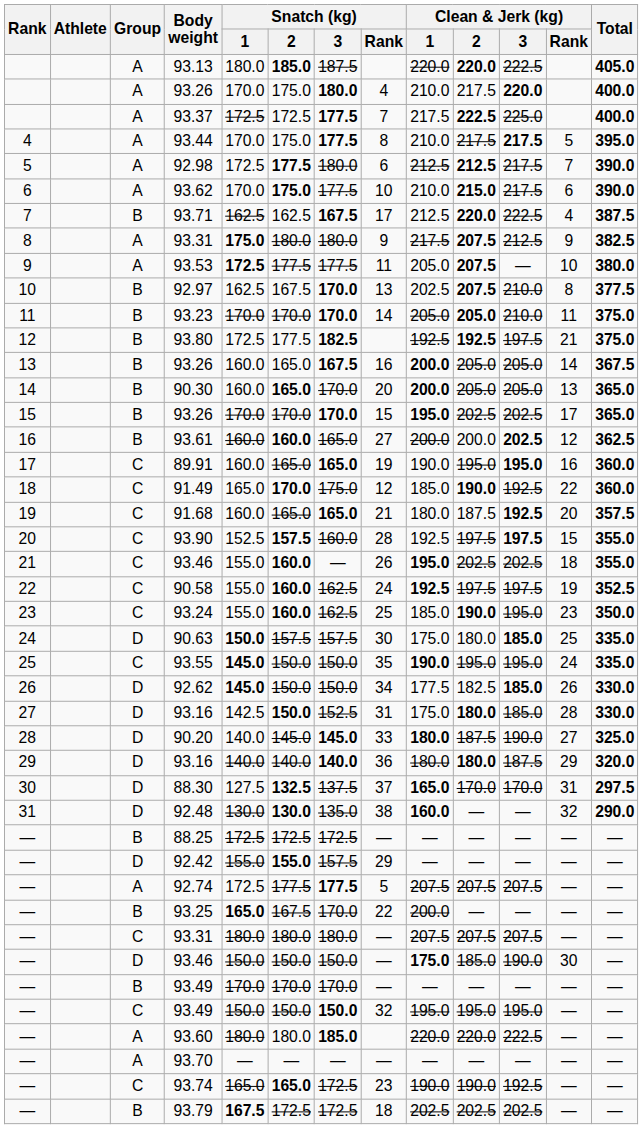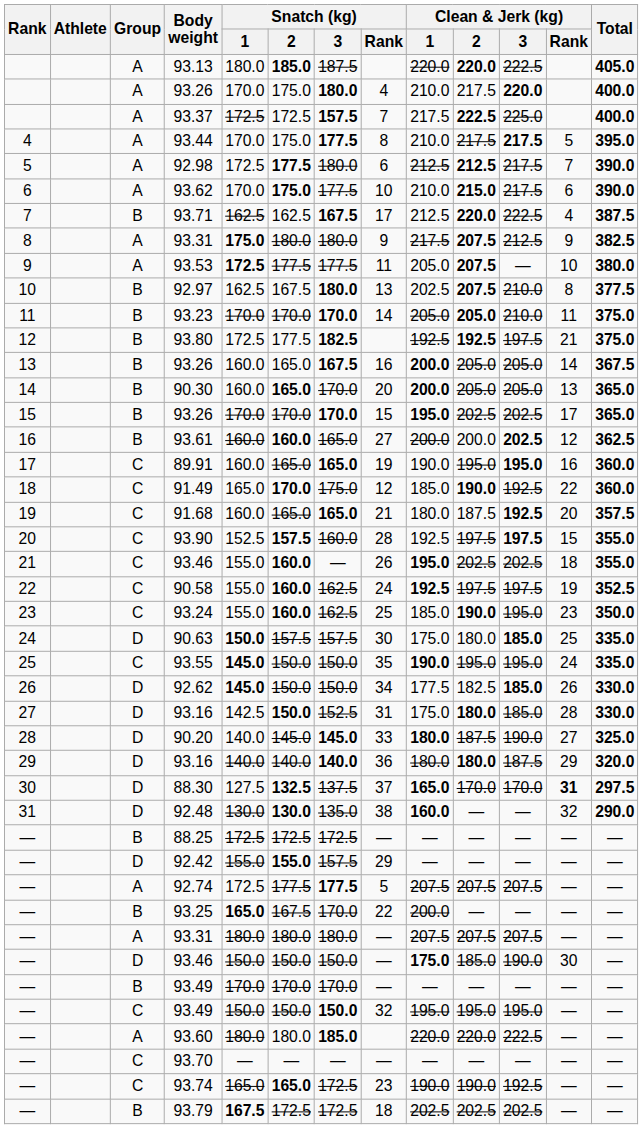 <table class = "wikitable" style="text-align:center;">
 <tr>
 <th rowspan=2 width=40>Rank</th>
 <th rowspan=2 width=250>Athlete</th>
 <th rowspan=2 width=50>Group</th>
 <th rowspan=2 width=60>Body weight</th>
 <th colspan=4>Snatch (kg)</th>
 <th colspan=4>Clean & Jerk (kg)</th>
 <th rowspan=2 width=60>Total</th>
 </tr>
 <tr>
 <th width=40>1</th>
 <th width=40>2</th>
 <th width=40>3</th>
 <th width=40>Rank</th>
 <th width=40>1</th>
 <th width=40>2</th>
 <th width=40>3</th>
 <th width=40>Rank</th>
 </tr>
 <tr>
 <td></td>
 <td align=left></td>
 <td>A</td>
 <td>93.13</td>
 <td>180.0</td>
 <td><strong>185.0</strong></td>
 <td><s>187.5 </s></td>
 <td></td>
 <td><s>220.0 </s></td>
 <td><strong>220.0</strong></td>
 <td><s>222.5 </s></td>
 <td></td>
 <td><strong>405.0</strong></td>
 </tr>
 <tr>
 <td></td>
 <td align=left></td>
 <td>A</td>
 <td>93.26</td>
 <td>170.0</td>
 <td>175.0</td>
 <td><strong>180.0</strong></td>
 <td>4</td>
 <td>210.0</td>
 <td>217.5</td>
 <td><strong>220.0</strong></td>
 <td></td>
 <td><strong>400.0</strong></td>
 </tr>
 <tr>
 <td></td>
 <td align=left></td>
 <td>A</td>
 <td>93.37</td>
 <td><s>172.5 </s></td>
 <td>172.5</td>
-<td><strong>177.5</strong></td>
+<td><strong>157.5</strong></td>
 <td>7</td>
 <td>217.5</td>
 <td><strong>222.5</strong></td>
 <td><s>225.0 </s></td>
 <td></td>
 <td><strong>400.0</strong></td>
 </tr>
 <tr>
 <td>4</td>
 <td align=left></td>
 <td>A</td>
 <td>93.44</td>
 <td>170.0</td>
 <td>175.0</td>
 <td><strong>177.5</strong></td>
 <td>8</td>
 <td>210.0</td>
 <td><s>217.5 </s></td>
 <td><strong>217.5</strong></td>
 <td>5</td>
 <td><strong>395.0</strong></td>
 </tr>
 <tr>
 <td>5</td>
 <td align=left></td>
 <td>A</td>
 <td>92.98</td>
 <td>172.5</td>
 <td><strong>177.5</strong></td>
 <td><s>180.0 </s></td>
 <td>6</td>
 <td><s>212.5 </s></td>
 <td><strong>212.5</strong></td>
 <td><s>217.5 </s></td>
 <td>7</td>
 <td><strong>390.0</strong></td>
 </tr>
 <tr>
 <td>6</td>
 <td align=left></td>
 <td>A</td>
 <td>93.62</td>
 <td>170.0</td>
 <td><strong>175.0</strong></td>
 <td><s>177.5 </s></td>
 <td>10</td>
 <td>210.0</td>
 <td><strong>215.0</strong></td>
 <td><s>217.5 </s></td>
 <td>6</td>
 <td><strong>390.0</strong></td>
 </tr>
 <tr>
 <td>7</td>
 <td align=left></td>
 <td>B</td>
 <td>93.71</td>
 <td><s>162.5 </s></td>
 <td>162.5</td>
 <td><strong>167.5</strong></td>
 <td>17</td>
 <td>212.5</td>
 <td><strong>220.0</strong></td>
 <td><s>222.5 </s></td>
 <td>4</td>
 <td><strong>387.5</strong></td>
 </tr>
 <tr>
 <td>8</td>
 <td align=left></td>
 <td>A</td>
 <td>93.31</td>
 <td><strong>175.0</strong></td>
 <td><s>180.0 </s></td>
 <td><s>180.0 </s></td>
 <td>9</td>
 <td><s>217.5 </s></td>
 <td><strong>207.5</strong></td>
 <td><s>212.5 </s></td>
 <td>9</td>
 <td><strong>382.5</strong></td>
 </tr>
 <tr>
 <td>9</td>
 <td align=left></td>
 <td>A</td>
 <td>93.53</td>
 <td><strong>172.5</strong></td>
 <td><s>177.5 </s></td>
 <td><s>177.5 </s></td>
 <td>11</td>
 <td>205.0</td>
 <td><strong>207.5</strong></td>
 <td>—</td>
 <td>10</td>
 <td><strong>380.0</strong></td>
 </tr>
 <tr>
 <td>10</td>
 <td align=left></td>
 <td>B</td>
 <td>92.97</td>
 <td>162.5</td>
 <td>167.5</td>
-<td><strong>170.0</strong></td>
+<td><strong>180.0</strong></td>
 <td>13</td>
 <td>202.5</td>
 <td><strong>207.5</strong></td>
 <td><s>210.0 </s></td>
 <td>8</td>
 <td><strong>377.5</strong></td>
 </tr>
 <tr>
 <td>11</td>
 <td align=left></td>
 <td>B</td>
 <td>93.23</td>
 <td><s>170.0 </s></td>
 <td><s>170.0 </s></td>
 <td><strong>170.0</strong></td>
 <td>14</td>
 <td><s>205.0 </s></td>
 <td><strong>205.0</strong></td>
 <td><s>210.0 </s></td>
 <td>11</td>
 <td><strong>375.0</strong></td>
 </tr>
 <tr>
 <td>12</td>
 <td align=left></td>
 <td>B</td>
 <td>93.80</td>
 <td>172.5</td>
 <td>177.5</td>
 <td><strong>182.5</strong></td>
 <td></td>
 <td><s>192.5 </s></td>
 <td><strong>192.5</strong></td>
 <td><s>197.5 </s></td>
 <td>21</td>
 <td><strong>375.0</strong></td>
 </tr>
 <tr>
 <td>13</td>
 <td align=left></td>
 <td>B</td>
 <td>93.26</td>
 <td>160.0</td>
 <td>165.0</td>
 <td><strong>167.5</strong></td>
 <td>16</td>
 <td><strong>200.0</strong></td>
 <td><s>205.0 </s></td>
 <td><s>205.0 </s></td>
 <td>14</td>
 <td><strong>367.5</strong></td>
 </tr>
 <tr>
 <td>14</td>
 <td align=left></td>
 <td>B</td>
 <td>90.30</td>
 <td>160.0</td>
 <td><strong>165.0</strong></td>
 <td><s>170.0 </s></td>
 <td>20</td>
 <td><strong>200.0</strong></td>
 <td><s>205.0 </s></td>
 <td><s>205.0 </s></td>
 <td>13</td>
 <td><strong>365.0</strong></td>
 </tr>
 <tr>
 <td>15</td>
 <td align=left></td>
 <td>B</td>
 <td>93.26</td>
 <td><s>170.0 </s></td>
 <td><s>170.0 </s></td>
 <td><strong>170.0</strong></td>
 <td>15</td>
 <td><strong>195.0</strong></td>
 <td><s>202.5 </s></td>
 <td><s>202.5 </s></td>
 <td>17</td>
 <td><strong>365.0</strong></td>
 </tr>
 <tr>
 <td>16</td>
 <td align=left></td>
 <td>B</td>
 <td>93.61</td>
 <td><s>160.0 </s></td>
 <td><strong>160.0</strong></td>
 <td><s>165.0 </s></td>
 <td>27</td>
 <td><s>200.0 </s></td>
 <td>200.0</td>
 <td><strong>202.5</strong></td>
 <td>12</td>
 <td><strong>362.5</strong></td>
 </tr>
 <tr>
 <td>17</td>
 <td align=left></td>
 <td>C</td>
 <td>89.91</td>
 <td>160.0</td>
 <td><s>165.0 </s></td>
 <td><strong>165.0</strong></td>
 <td>19</td>
 <td>190.0</td>
 <td><s>195.0 </s></td>
 <td><strong>195.0</strong></td>
 <td>16</td>
 <td><strong>360.0</strong></td>
 </tr>
 <tr>
 <td>18</td>
 <td align=left></td>
 <td>C</td>
 <td>91.49</td>
 <td>165.0</td>
 <td><strong>170.0</strong></td>
 <td><s>175.0 </s></td>
 <td>12</td>
 <td>185.0</td>
 <td><strong>190.0</strong></td>
 <td><s>192.5 </s></td>
 <td>22</td>
 <td><strong>360.0</strong></td>
 </tr>
 <tr>
 <td>19</td>
 <td align=left></td>
 <td>C</td>
 <td>91.68</td>
 <td>160.0</td>
 <td><s>165.0 </s></td>
 <td><strong>165.0</strong></td>
 <td>21</td>
 <td>180.0</td>
 <td>187.5</td>
 <td><strong>192.5</strong></td>
 <td>20</td>
 <td><strong>357.5</strong></td>
 </tr>
 <tr>
 <td>20</td>
 <td align=left></td>
 <td>C</td>
 <td>93.90</td>
 <td>152.5</td>
 <td><strong>157.5</strong></td>
 <td><s>160.0 </s></td>
 <td>28</td>
 <td>192.5</td>
 <td><s>197.5 </s></td>
 <td><strong>197.5</strong></td>
 <td>15</td>
 <td><strong>355.0</strong></td>
 </tr>
 <tr>
 <td>21</td>
 <td align=left></td>
 <td>C</td>
 <td>93.46</td>
 <td>155.0</td>
 <td><strong>160.0</strong></td>
 <td>—</td>
 <td>26</td>
 <td><strong>195.0</strong></td>
 <td><s>202.5 </s></td>
 <td><s>202.5 </s></td>
 <td>18</td>
 <td><strong>355.0</strong></td>
 </tr>
 <tr>
 <td>22</td>
 <td align=left></td>
 <td>C</td>
 <td>90.58</td>
 <td>155.0</td>
 <td><strong>160.0</strong></td>
 <td><s>162.5 </s></td>
 <td>24</td>
 <td><strong>192.5</strong></td>
 <td><s>197.5 </s></td>
 <td><s>197.5 </s></td>
 <td>19</td>
 <td><strong>352.5</strong></td>
 </tr>
 <tr>
 <td>23</td>
 <td align=left></td>
 <td>C</td>
 <td>93.24</td>
 <td>155.0</td>
 <td><strong>160.0</strong></td>
 <td><s>162.5 </s></td>
 <td>25</td>
 <td>185.0</td>
 <td><strong>190.0</strong></td>
 <td><s>195.0 </s></td>
 <td>23</td>
 <td><strong>350.0</strong></td>
 </tr>
 <tr>
 <td>24</td>
 <td align=left></td>
 <td>D</td>
 <td>90.63</td>
 <td><strong>150.0</strong></td>
 <td><s>157.5 </s></td>
 <td><s>157.5 </s></td>
 <td>30</td>
 <td>175.0</td>
 <td>180.0</td>
 <td><strong>185.0</strong></td>
 <td>25</td>
 <td><strong>335.0</strong></td>
 </tr>
 <tr>
 <td>25</td>
 <td align=left></td>
 <td>C</td>
 <td>93.55</td>
 <td><strong>145.0</strong></td>
 <td><s>150.0 </s></td>
 <td><s>150.0 </s></td>
 <td>35</td>
 <td><strong>190.0</strong></td>
 <td><s>195.0 </s></td>
 <td><s>195.0 </s></td>
 <td>24</td>
 <td><strong>335.0</strong></td>
 </tr>
 <tr>
 <td>26</td>
 <td align=left></td>
 <td>D</td>
 <td>92.62</td>
 <td><strong>145.0</strong></td>
 <td><s>150.0 </s></td>
 <td><s>150.0 </s></td>
 <td>34</td>
 <td>177.5</td>
 <td>182.5</td>
 <td><strong>185.0</strong></td>
 <td>26</td>
 <td><strong>330.0</strong></td>
 </tr>
 <tr>
 <td>27</td>
 <td align=left></td>
 <td>D</td>
 <td>93.16</td>
 <td>142.5</td>
 <td><strong>150.0</strong></td>
 <td><s>152.5 </s></td>
 <td>31</td>
 <td>175.0</td>
 <td><strong>180.0</strong></td>
 <td><s>185.0 </s></td>
 <td>28</td>
 <td><strong>330.0</strong></td>
 </tr>
 <tr>
 <td>28</td>
 <td align=left></td>
 <td>D</td>
 <td>90.20</td>
 <td>140.0</td>
 <td><s>145.0 </s></td>
 <td><strong>145.0</strong></td>
 <td>33</td>
 <td><strong>180.0</strong></td>
 <td><s>187.5 </s></td>
 <td><s>190.0 </s></td>
 <td>27</td>
 <td><strong>325.0</strong></td>
 </tr>
 <tr>
 <td>29</td>
 <td align=left></td>
 <td>D</td>
 <td>93.16</td>
 <td><s>140.0 </s></td>
 <td><s>140.0 </s></td>
 <td><strong>140.0</strong></td>
 <td>36</td>
 <td><s>180.0 </s></td>
 <td><strong>180.0</strong></td>
 <td><s>187.5 </s></td>
 <td>29</td>
 <td><strong>320.0</strong></td>
 </tr>
 <tr>
 <td>30</td>
 <td align=left></td>
 <td>D</td>
 <td>88.30</td>
 <td>127.5</td>
 <td><strong>132.5</strong></td>
 <td><s>137.5 </s></td>
 <td>37</td>
 <td><strong>165.0</strong></td>
 <td><s>170.0 </s></td>
 <td><s>170.0 </s></td>
-<td>31</td>
+<td><strong>31</strong></td>
 <td><strong>297.5</strong></td>
 </tr>
 <tr>
 <td>31</td>
 <td align=left></td>
 <td>D</td>
 <td>92.48</td>
 <td><s>130.0 </s></td>
 <td><strong>130.0</strong></td>
 <td><s>135.0 </s></td>
 <td>38</td>
 <td><strong>160.0</strong></td>
 <td>—</td>
 <td>—</td>
 <td>32</td>
 <td><strong>290.0</strong></td>
 </tr>
 <tr>
 <td>—</td>
 <td align=left></td>
 <td>B</td>
 <td>88.25</td>
 <td><s>172.5 </s></td>
 <td><s>172.5 </s></td>
 <td><s>172.5 </s></td>
 <td>—</td>
 <td>—</td>
 <td>—</td>
 <td>—</td>
 <td>—</td>
 <td>—</td>
 </tr>
 <tr>
 <td>—</td>
 <td align=left></td>
 <td>D</td>
 <td>92.42</td>
 <td><s>155.0 </s></td>
 <td><strong>155.0</strong></td>
 <td><s>157.5 </s></td>
 <td>29</td>
 <td>—</td>
 <td>—</td>
 <td>—</td>
 <td>—</td>
 <td>—</td>
 </tr>
 <tr>
 <td>—</td>
 <td align=left></td>
 <td>A</td>
 <td>92.74</td>
 <td>172.5</td>
 <td><s>177.5 </s></td>
 <td><strong>177.5</strong></td>
 <td>5</td>
 <td><s>207.5 </s></td>
 <td><s>207.5 </s></td>
 <td><s>207.5 </s></td>
 <td>—</td>
 <td>—</td>
 </tr>
 <tr>
 <td>—</td>
 <td align=left></td>
 <td>B</td>
 <td>93.25</td>
 <td><strong>165.0</strong></td>
 <td><s>167.5 </s></td>
 <td><s>170.0 </s></td>
 <td>22</td>
 <td><s>200.0 </s></td>
 <td>—</td>
 <td>—</td>
 <td>—</td>
 <td>—</td>
 </tr>
 <tr>
 <td>—</td>
 <td align=left></td>
-<td>C</td>
+<td>A</td>
 <td>93.31</td>
 <td><s>180.0 </s></td>
 <td><s>180.0 </s></td>
 <td><s>180.0 </s></td>
 <td>—</td>
 <td><s>207.5 </s></td>
 <td><s>207.5 </s></td>
 <td><s>207.5 </s></td>
 <td>—</td>
 <td>—</td>
 </tr>
 <tr>
 <td>—</td>
 <td align=left></td>
 <td>D</td>
 <td>93.46</td>
 <td><s>150.0 </s></td>
 <td><s>150.0 </s></td>
 <td><s>150.0 </s></td>
 <td>—</td>
 <td><strong>175.0</strong></td>
 <td><s>185.0 </s></td>
 <td><s>190.0 </s></td>
 <td>30</td>
 <td>—</td>
 </tr>
 <tr>
 <td>—</td>
 <td align=left></td>
 <td>B</td>
 <td>93.49</td>
 <td><s>170.0 </s></td>
 <td><s>170.0 </s></td>
 <td><s>170.0 </s></td>
 <td>—</td>
 <td>—</td>
 <td>—</td>
 <td>—</td>
 <td>—</td>
 <td>—</td>
 </tr>
 <tr>
 <td>—</td>
 <td align=left></td>
 <td>C</td>
 <td>93.49</td>
 <td><s>150.0 </s></td>
 <td><s>150.0 </s></td>
 <td><strong>150.0</strong></td>
 <td>32</td>
 <td><s>195.0 </s></td>
 <td><s>195.0 </s></td>
 <td><s>195.0 </s></td>
 <td>—</td>
 <td>—</td>
 </tr>
 <tr>
 <td>—</td>
 <td align=left></td>
 <td>A</td>
 <td>93.60</td>
 <td><s>180.0 </s></td>
 <td>180.0</td>
 <td><strong>185.0</strong></td>
 <td></td>
 <td><s>220.0 </s></td>
 <td><s>220.0 </s></td>
 <td><s>222.5 </s></td>
 <td>—</td>
 <td>—</td>
 </tr>
 <tr>
 <td>—</td>
 <td align=left></td>
-<td>A</td>
+<td>C</td>
 <td>93.70</td>
 <td>—</td>
 <td>—</td>
 <td>—</td>
 <td>—</td>
 <td>—</td>
 <td>—</td>
 <td>—</td>
 <td>—</td>
 <td>—</td>
 </tr>
 <tr>
 <td>—</td>
 <td align=left></td>
 <td>C</td>
 <td>93.74</td>
 <td><s>165.0 </s></td>
 <td><strong>165.0</strong></td>
 <td><s>172.5 </s></td>
 <td>23</td>
 <td><s>190.0 </s></td>
 <td><s>190.0 </s></td>
 <td><s>192.5 </s></td>
 <td>—</td>
 <td>—</td>
 </tr>
 <tr>
 <td>—</td>
 <td align=left></td>
 <td>B</td>
 <td>93.79</td>
 <td><strong>167.5</strong></td>
 <td><s>172.5 </s></td>
 <td><s>172.5 </s></td>
 <td>18</td>
 <td><s>202.5 </s></td>
 <td><s>202.5 </s></td>
 <td><s>202.5 </s></td>
 <td>—</td>
 <td>—</td>
 </tr>
 </table>
